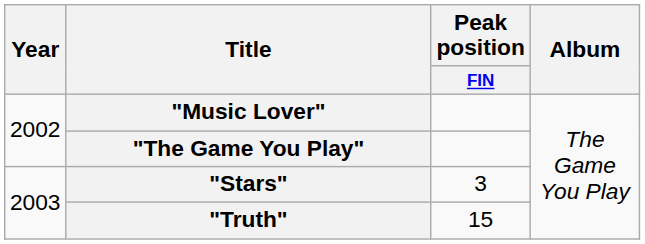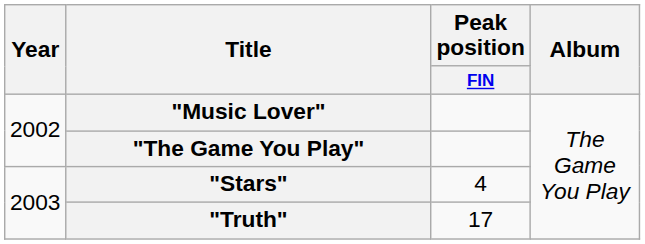 <table class="wikitable plainrowheaders" style="text-align:center;">
 <tr>
 <th align="center" rowspan="2" width="10">Year</th>
 <th align="center" rowspan="2" width="250">Title</th>
 <th align="center" colspan="1" width="20">Peak position</th>
 <th align="center" rowspan="2" width="70">Album</th>
 </tr>
 <tr>
 <th scope="col" style="width:3em;font-size:75%;"><a href='#'>FIN</a><br></th>
 </tr>
 <tr>
 <td rowspan=2>2002</td>
 <th scope="row">"Music Lover"</th>
 <td></td>
 <td rowspan=4><em>The Game You Play</em></td>
 </tr>
 <tr>
 <th scope="row">"The Game You Play"</th>
 <td></td>
 </tr>
 <tr>
 <td rowspan=2>2003</td>
 <th scope="row">"Stars"</th>
-<td>3</td>
+<td>4</td>
 </tr>
 <tr>
 <th scope="row">"Truth"</th>
-<td>15</td>
+<td>17</td>
 </tr>
 </table>
